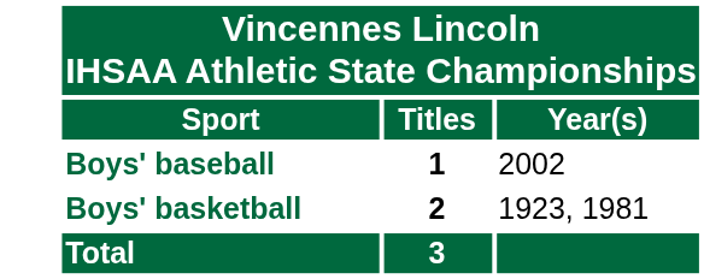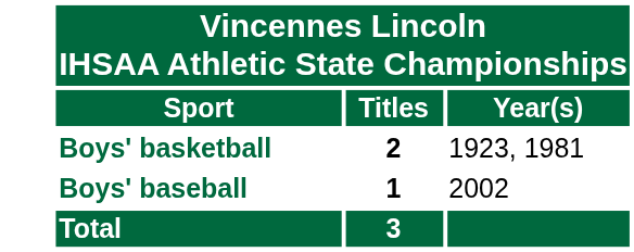 <table style="float: right; font-size:80%;" class="table">
 <tr valign=center>
 <th style="background:#FFFFFF;"></th>
 <th colspan="3" style="background:#00693E;color:white"><big><strong> Vincennes Lincoln <br> IHSAA Athletic State Championships </strong></big></th>
 </tr>
 <tr style="background-color:white;color:#00693E">
 <th width="20"></th>
 <th style="background-color:#00693E;color:white"><strong>Sport</strong></th>
 <th style="background-color:#00693E;color:white"><strong>Titles</strong></th>
 <th style="background-color:#00693E;color:white"><strong>Year(s)</strong></th>
 </tr>
 <tr valign=top>
 <td></td>
+<td style="background-color:white;color:#00693E"><strong>Boys' basketball</strong></td>
+<td align="center"><strong>2</strong></td>
+<td>1923, 1981</td>
+</tr>
+<tr valign=top>
+<td></td>
 <td style="background-color:white;color:#00693E"><strong>Boys' baseball</strong></td>
 <td align="center"><strong>1</strong></td>
 <td>2002</td>
-</tr>
-<tr valign=top>
-<td></td>
-<td style="background-color:white;color:#00693E"><strong>Boys' basketball</strong></td>
-<td align="center"><strong>2</strong></td>
-<td>1923, 1981</td>
 </tr>
 <tr valign=top>
 <td></td>
 <td style="background-color:#00693E;color:white"><strong>Total</strong></td>
 <td align="center" style="background-color:#00693E;color:white"><strong>3</strong></td>
 <td style="background-color:#00693E;color:white"></td>
 </tr>
 </table>
